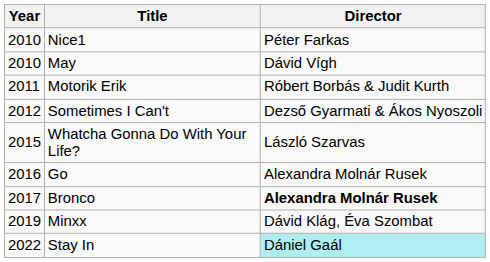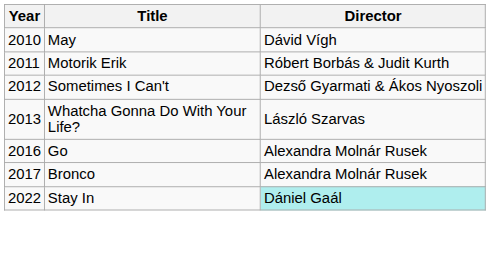 <table class="wikitable">
 <tr>
 <th>Year</th>
 <th style="width:225px;">Title</th>
 <th>Director</th>
-</tr>
-<tr>
-<td>2010</td>
-<td>Nice1</td>
-<td>Péter Farkas</td>
 </tr>
 <tr>
 <td>2010</td>
 <td>May</td>
 <td>Dávid Vígh</td>
 </tr>
 <tr>
 <td>2011</td>
 <td>Motorik Erik</td>
 <td>Róbert Borbás & Judit Kurth</td>
 </tr>
 <tr>
 <td>2012</td>
 <td>Sometimes I Can't</td>
 <td>Dezső Gyarmati & Ákos Nyoszoli</td>
 </tr>
 <tr>
-<td>2015</td>
+<td>2013</td>
 <td>Whatcha Gonna Do With Your Life?</td>
 <td>László Szarvas</td>
 </tr>
 <tr>
 <td>2016</td>
 <td>Go</td>
 <td>Alexandra Molnár Rusek</td>
 </tr>
 <tr>
 <td>2017</td>
 <td>Bronco</td>
-<td><strong>Alexandra Molnár Rusek</strong></td>
-</tr>
-<tr>
-<td>2019</td>
-<td>Minxx</td>
-<td>Dávid Klág, Éva Szombat</td>
+<td>Alexandra Molnár Rusek</td>
 </tr>
 <tr>
 <td>2022</td>
 <td>Stay In</td>
 <td style="background: paleturquoise;">Dániel Gaál</td>
 </tr>
 </table>
